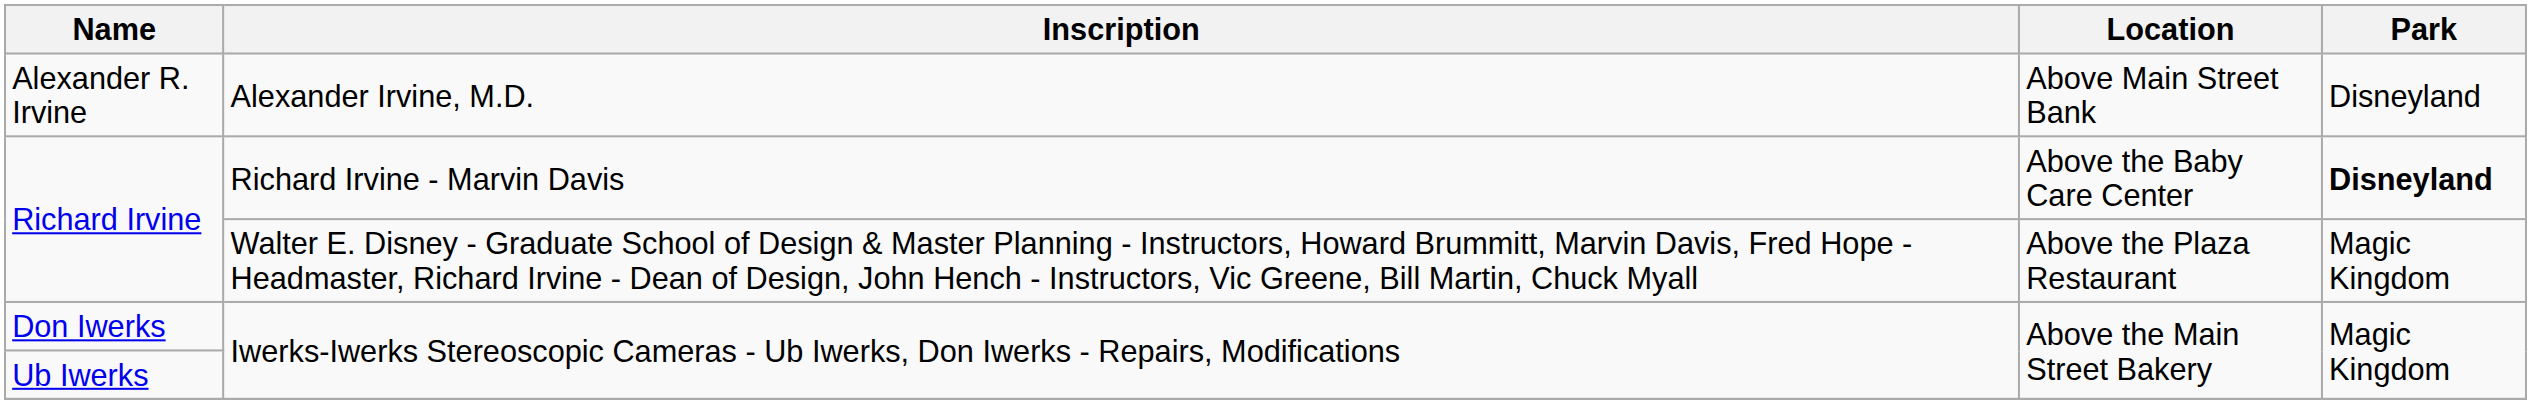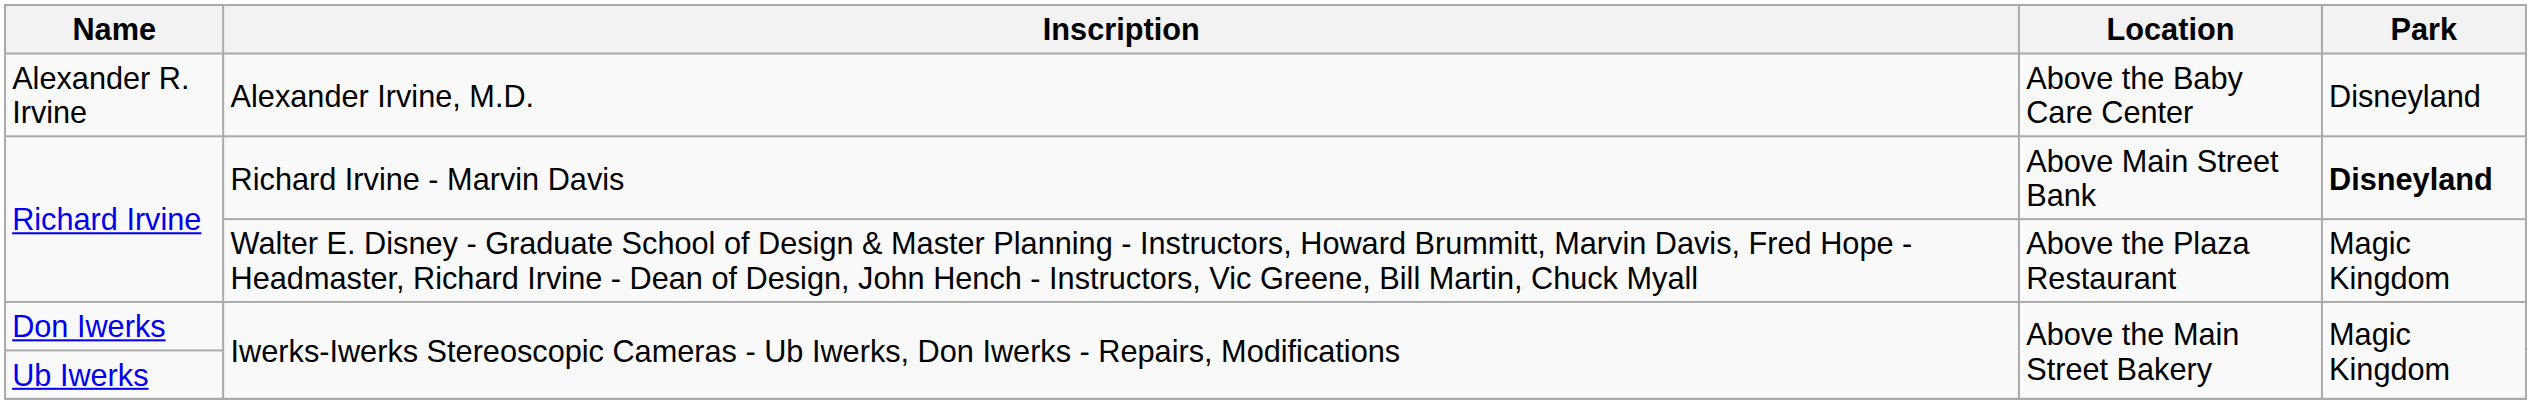 <table class="wikitable" style="font-size: 95%">
 <tr>
 <th>Name</th>
 <th>Inscription</th>
 <th>Location</th>
 <th>Park</th>
 </tr>
 <tr>
 <td>Alexander R. Irvine</td>
 <td>Alexander Irvine, M.D.</td>
-<td>Above Main Street Bank</td>
+<td>Above the Baby Care Center</td>
 <td>Disneyland</td>
 </tr>
 <tr>
 <td rowspan="2"><a href='#'>Richard Irvine</a></td>
 <td>Richard Irvine - Marvin Davis</td>
-<td>Above the Baby Care Center</td>
+<td>Above Main Street Bank</td>
 <td><strong>Disneyland</strong></td>
 </tr>
 <tr>
 <td>Walter E. Disney - Graduate School of Design & Master Planning - Instructors, Howard Brummitt, Marvin Davis, Fred Hope - Headmaster, Richard Irvine - Dean of Design, John Hench - Instructors, Vic Greene, Bill Martin, Chuck Myall</td>
 <td>Above the Plaza Restaurant</td>
 <td>Magic Kingdom</td>
 </tr>
 <tr>
 <td><a href='#'>Don Iwerks</a></td>
 <td rowspan="2">Iwerks-Iwerks Stereoscopic Cameras - Ub Iwerks, Don Iwerks - Repairs, Modifications</td>
 <td rowspan="2">Above the Main Street Bakery</td>
 <td rowspan="2">Magic Kingdom</td>
 </tr>
 <tr>
 <td><a href='#'>Ub Iwerks</a></td>
 </tr>
 <tr>
 </tr>
 </table>
